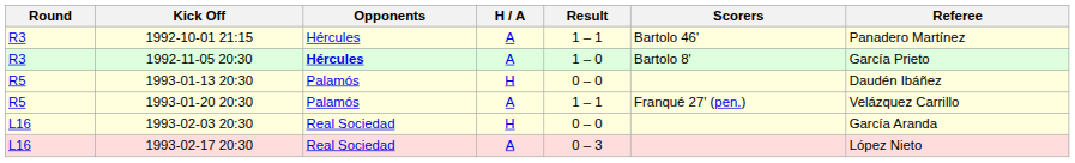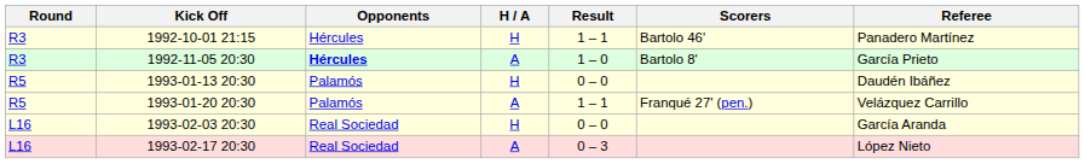 <table class="wikitable" style="width:99%;">
 <tr style="background:#f0f6ff;">
 <th>Round</th>
 <th>Kick Off</th>
 <th>Opponents</th>
 <th>H / A</th>
 <th>Result</th>
 <th>Scorers</th>
 <th>Referee</th>
 </tr>
 <tr bgcolor="#ffffdd">
 <td><a href='#'>R3</a></td>
 <td align=center>1992-10-01 21:15</td>
 <td><a href='#'>Hércules</a></td>
-<td align=center><a href='#'>A</a></td>
+<td align=center><a href='#'>H</a></td>
 <td align=center>1 – 1</td>
 <td>Bartolo 46'</td>
 <td>Panadero Martínez</td>
 </tr>
 <tr bgcolor="#ddffdd">
 <td><a href='#'>R3</a></td>
 <td align=center>1992-11-05 20:30</td>
 <td><strong><a href='#'>Hércules</a></strong></td>
 <td align=center><a href='#'>A</a></td>
 <td align=center>1 – 0</td>
 <td>Bartolo 8'</td>
 <td>García Prieto</td>
 </tr>
 <tr bgcolor="#ffffdd">
 <td><a href='#'>R5</a></td>
 <td align=center>1993-01-13 20:30</td>
 <td><a href='#'>Palamós</a></td>
 <td align=center><a href='#'>H</a></td>
 <td align=center>0 – 0</td>
 <td></td>
 <td>Daudén Ibáñez</td>
 </tr>
 <tr bgcolor="#ffffdd">
 <td><a href='#'>R5</a></td>
 <td align=center>1993-01-20 20:30</td>
 <td><a href='#'>Palamós</a></td>
 <td align=center><a href='#'>A</a></td>
 <td align=center>1 – 1</td>
 <td>Franqué 27' (<a href='#'>pen.</a>)</td>
 <td>Velázquez Carrillo</td>
 </tr>
 <tr bgcolor="#ffffdd">
 <td><a href='#'>L16</a></td>
 <td align=center>1993-02-03 20:30</td>
 <td><a href='#'>Real Sociedad</a></td>
 <td align=center><a href='#'>H</a></td>
 <td align=center>0 – 0</td>
 <td></td>
 <td>García Aranda</td>
 </tr>
 <tr bgcolor="#ffdddd">
 <td><a href='#'>L16</a></td>
 <td align=center>1993-02-17 20:30</td>
 <td><a href='#'>Real Sociedad</a></td>
 <td align=center><a href='#'>A</a></td>
 <td align=center>0 – 3</td>
 <td></td>
 <td>López Nieto</td>
 </tr>
 </table>
